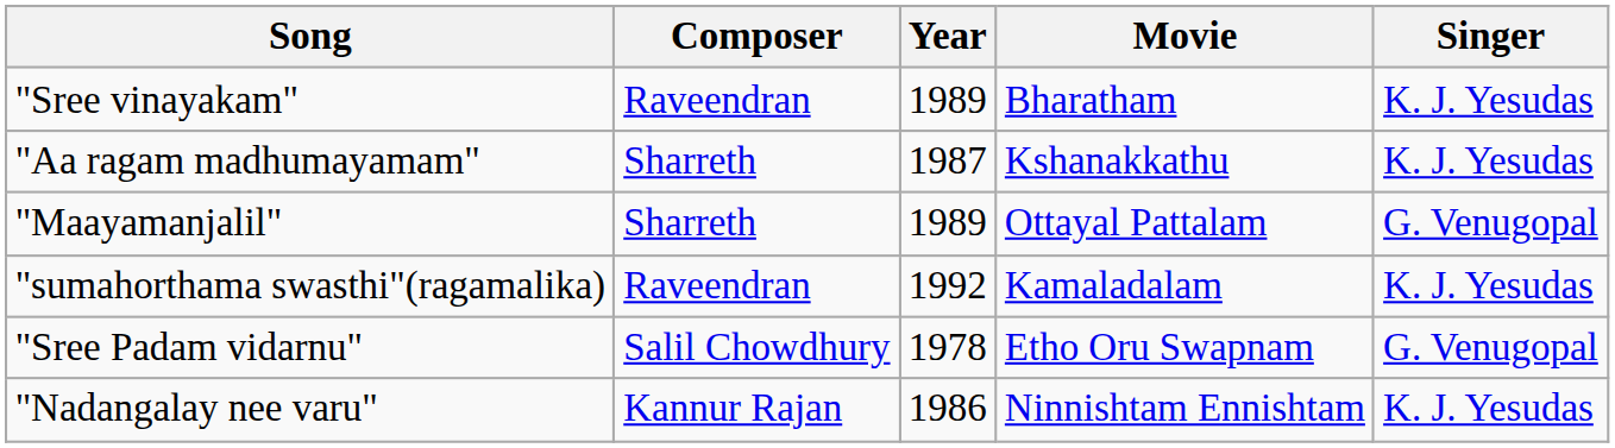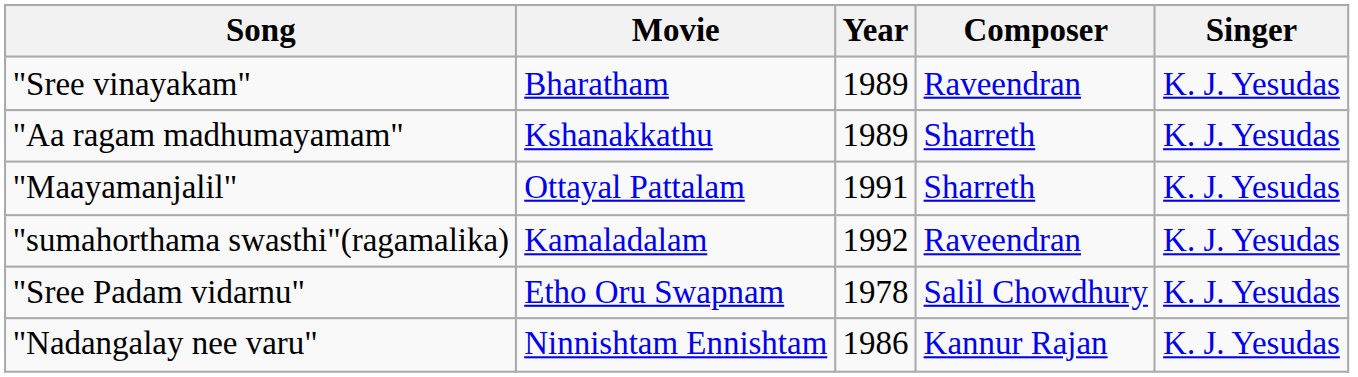 <table class="wikitable">
 <tr>
 <th>Song</th>
+<th>Movie</th>
+<th>Year</th>
 <th>Composer</th>
-<th>Year</th>
-<th>Movie</th>
 <th>Singer</th>
 </tr>
 <tr>
 <td>"Sree vinayakam"</td>
+<td><a href='#'>Bharatham</a></td>
+<td>1989</td>
 <td><a href='#'>Raveendran</a></td>
-<td>1989</td>
-<td><a href='#'>Bharatham</a></td>
 <td><a href='#'>K. J. Yesudas</a></td>
 </tr>
 <tr>
 <td>"Aa ragam madhumayamam"</td>
+<td><a href='#'>Kshanakkathu</a></td>
+<td>1989</td>
 <td><a href='#'>Sharreth</a></td>
-<td>1987</td>
-<td><a href='#'>Kshanakkathu</a></td>
 <td><a href='#'>K. J. Yesudas</a></td>
 </tr>
 <tr>
 <td>"Maayamanjalil"</td>
+<td><a href='#'>Ottayal Pattalam</a></td>
+<td>1991</td>
 <td><a href='#'>Sharreth</a></td>
-<td>1989</td>
-<td><a href='#'>Ottayal Pattalam</a></td>
-<td><a href='#'>G. Venugopal</a></td>
+<td><a href='#'>K. J. Yesudas</a></td>
 </tr>
 <tr>
 <td>"sumahorthama swasthi"(ragamalika)</td>
+<td><a href='#'>Kamaladalam</a></td>
+<td>1992</td>
 <td><a href='#'>Raveendran</a></td>
-<td>1992</td>
-<td><a href='#'>Kamaladalam</a></td>
 <td><a href='#'>K. J. Yesudas</a></td>
 </tr>
 <tr>
 <td>"Sree Padam vidarnu"</td>
+<td><a href='#'>Etho Oru Swapnam</a></td>
+<td>1978</td>
 <td><a href='#'>Salil Chowdhury</a></td>
-<td>1978</td>
-<td><a href='#'>Etho Oru Swapnam</a></td>
-<td><a href='#'>G. Venugopal</a></td>
+<td><a href='#'>K. J. Yesudas</a></td>
 </tr>
 <tr>
 <td>"Nadangalay nee varu"</td>
+<td><a href='#'>Ninnishtam Ennishtam</a></td>
+<td>1986</td>
 <td><a href='#'>Kannur Rajan</a></td>
-<td>1986</td>
-<td><a href='#'>Ninnishtam Ennishtam</a></td>
 <td><a href='#'>K. J. Yesudas</a></td>
 </tr>
 </table>
